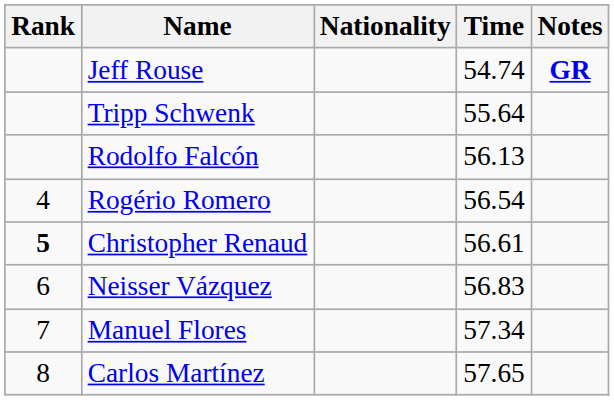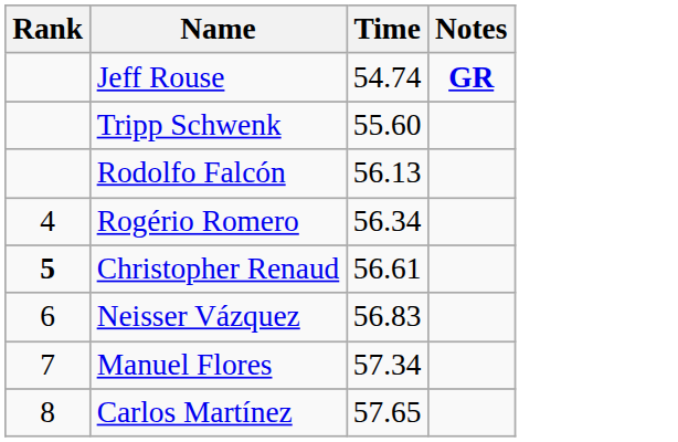 <table class="wikitable sortable" style="text-align:center">
 <tr>
 <th>Rank</th>
 <th>Name</th>
-<th>Nationality</th>
 <th>Time</th>
 <th>Notes</th>
 </tr>
 <tr>
 <td></td>
 <td align=left><a href='#'>Jeff Rouse</a></td>
-<td align=left></td>
 <td>54.74</td>
 <td><strong><a href='#'>GR</a></strong></td>
 </tr>
 <tr>
 <td></td>
 <td align=left><a href='#'>Tripp Schwenk</a></td>
-<td align=left></td>
-<td>55.64</td>
+<td>55.60</td>
 <td></td>
 </tr>
 <tr>
 <td></td>
 <td align=left><a href='#'>Rodolfo Falcón</a></td>
-<td align=left></td>
 <td>56.13</td>
 <td></td>
 </tr>
 <tr>
 <td>4</td>
 <td align=left><a href='#'>Rogério Romero</a></td>
-<td align=left></td>
-<td>56.54</td>
+<td>56.34</td>
 <td></td>
 </tr>
 <tr>
 <td><strong>5</strong></td>
 <td align=left><a href='#'>Christopher Renaud</a></td>
-<td align=left></td>
 <td>56.61</td>
 <td></td>
 </tr>
 <tr>
 <td>6</td>
 <td align=left><a href='#'>Neisser Vázquez</a></td>
-<td align=left></td>
 <td>56.83</td>
 <td></td>
 </tr>
 <tr>
 <td>7</td>
 <td align=left><a href='#'>Manuel Flores</a></td>
-<td align=left></td>
 <td>57.34</td>
 <td></td>
 </tr>
 <tr>
 <td>8</td>
 <td align=left><a href='#'>Carlos Martínez</a></td>
-<td align=left></td>
 <td>57.65</td>
 <td></td>
 </tr>
 </table>
